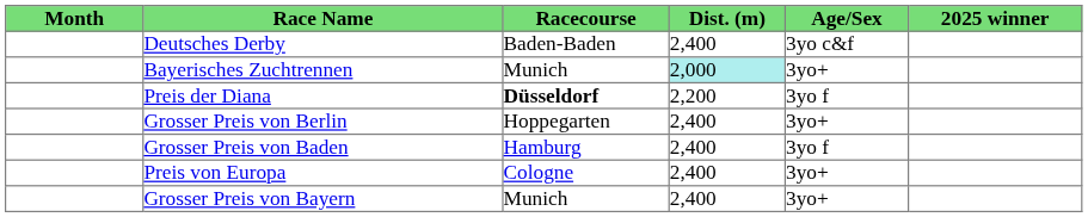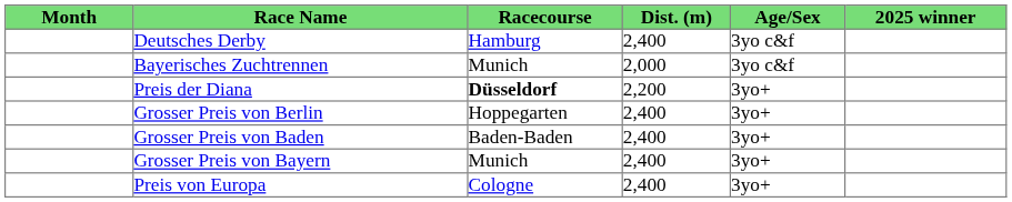 <table class = "sortable" | border="1" cellpadding="0" style="border-collapse: collapse; font-size:90%">
 <tr bgcolor="#77dd77" align="center">
 <th>Month</th>
 <th>Race Name</th>
 <th>Racecourse</th>
 <th>Dist. (m)</th>
 <th>Age/Sex</th>
 <th>2025 winner</th>
 </tr>
 <tr>
 <td width=95px></td>
 <td width=250px><a href='#'>Deutsches Derby</a></td>
-<td>Baden-Baden</td>
+<td width=115px><a href='#'>Hamburg</a></td>
 <td width=80px>2,400</td>
 <td width=85px>3yo c&f</td>
 <td width=120px></td>
 </tr>
 <tr>
 <td></td>
 <td><a href='#'>Bayerisches Zuchtrennen</a></td>
 <td>Munich</td>
-<td style="background: paleturquoise;">2,000</td>
-<td>3yo+</td>
+<td>2,000</td>
+<td width=85px>3yo c&f</td>
 <td></td>
 </tr>
 <tr>
 <td></td>
 <td><a href='#'>Preis der Diana</a></td>
 <td><strong>Düsseldorf</strong></td>
 <td>2,200</td>
-<td>3yo f</td>
+<td>3yo+</td>
 <td></td>
 </tr>
 <tr>
 <td></td>
 <td><a href='#'>Grosser Preis von Berlin</a></td>
 <td>Hoppegarten</td>
 <td>2,400</td>
 <td>3yo+</td>
 <td></td>
 </tr>
 <tr>
 <td></td>
 <td><a href='#'>Grosser Preis von Baden</a></td>
-<td width=115px><a href='#'>Hamburg</a></td>
-<td>2,400</td>
-<td>3yo f</td>
-<td></td>
-</tr>
-<tr>
-<td></td>
-<td><a href='#'>Preis von Europa</a></td>
-<td><a href='#'>Cologne</a></td>
+<td>Baden-Baden</td>
 <td>2,400</td>
 <td>3yo+</td>
 <td></td>
 </tr>
 <tr>
 <td></td>
 <td><a href='#'>Grosser Preis von Bayern</a></td>
 <td>Munich</td>
 <td>2,400</td>
 <td>3yo+</td>
 <td></td>
 </tr>
+<tr>
+<td></td>
+<td><a href='#'>Preis von Europa</a></td>
+<td><a href='#'>Cologne</a></td>
+<td>2,400</td>
+<td>3yo+</td>
+<td></td>
+</tr>
 </table>
